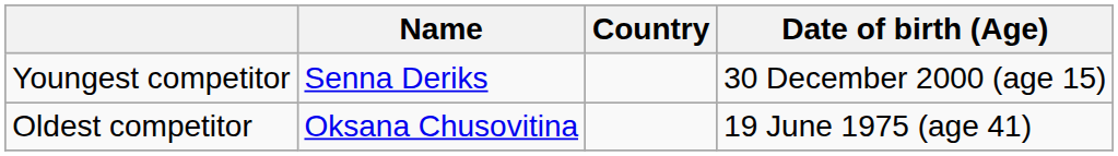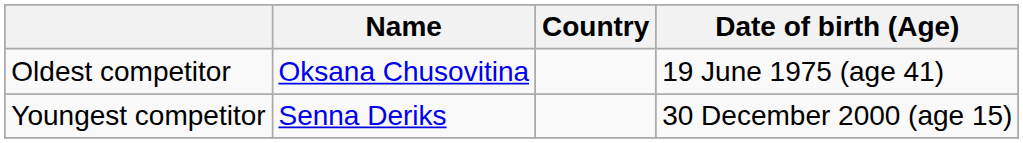 <table class="wikitable">
 <tr>
 <th></th>
 <th>Name</th>
 <th>Country</th>
 <th>Date of birth (Age)</th>
 </tr>
 <tr>
+<td>Oldest competitor</td>
+<td><a href='#'>Oksana Chusovitina</a></td>
+<td></td>
+<td>19 June 1975 (age 41)</td>
+</tr>
+<tr>
 <td>Youngest competitor</td>
 <td><a href='#'>Senna Deriks</a></td>
 <td></td>
 <td>30 December 2000 (age 15)</td>
 </tr>
-<tr>
-<td>Oldest competitor</td>
-<td><a href='#'>Oksana Chusovitina</a></td>
-<td></td>
-<td>19 June 1975 (age 41)</td>
-</tr>
 </table>
